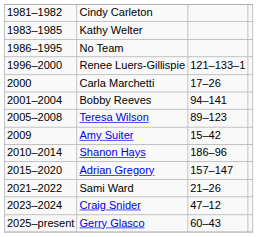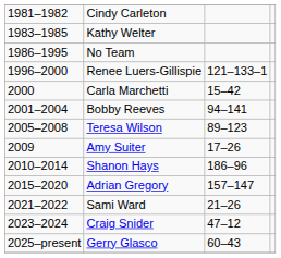 <table class="wikitable">
 <tr style="text-align:center;">
 </tr>
 <tr>
 <td>1981–1982</td>
 <td>Cindy Carleton</td>
 <td></td>
 <td></td>
 </tr>
 <tr>
 <td>1983–1985</td>
 <td>Kathy Welter</td>
 <td></td>
 <td></td>
 </tr>
 <tr>
 <td>1986–1995</td>
 <td>No Team</td>
 <td></td>
 <td></td>
 </tr>
 <tr>
 <td>1996–2000</td>
 <td>Renee Luers-Gillispie</td>
 <td>121–133–1</td>
 <td></td>
 </tr>
 <tr>
 <td>2000</td>
 <td>Carla Marchetti</td>
-<td>17–26</td>
+<td>15–42</td>
 <td></td>
 </tr>
 <tr>
 <td>2001–2004</td>
 <td>Bobby Reeves</td>
 <td>94–141</td>
 <td></td>
 </tr>
 <tr>
 <td>2005–2008</td>
 <td><a href='#'>Teresa Wilson</a></td>
 <td>89–123</td>
 <td></td>
 </tr>
 <tr>
 <td>2009</td>
 <td><a href='#'>Amy Suiter</a></td>
-<td>15–42</td>
+<td>17–26</td>
 <td></td>
 </tr>
 <tr>
 <td>2010–2014</td>
 <td><a href='#'>Shanon Hays</a></td>
 <td>186–96</td>
 <td></td>
 </tr>
 <tr>
 <td>2015–2020</td>
 <td><a href='#'>Adrian Gregory</a></td>
 <td>157–147</td>
 <td></td>
 </tr>
 <tr>
 <td>2021–2022</td>
 <td>Sami Ward</td>
 <td>21–26</td>
 <td></td>
 </tr>
 <tr>
 <td>2023–2024</td>
 <td><a href='#'>Craig Snider</a></td>
 <td>47–12</td>
 <td></td>
 </tr>
 <tr>
 <td>2025–present</td>
 <td><a href='#'>Gerry Glasco</a></td>
 <td>60–43</td>
 <td></td>
 </tr>
 <tr>
 </tr>
 </table>
